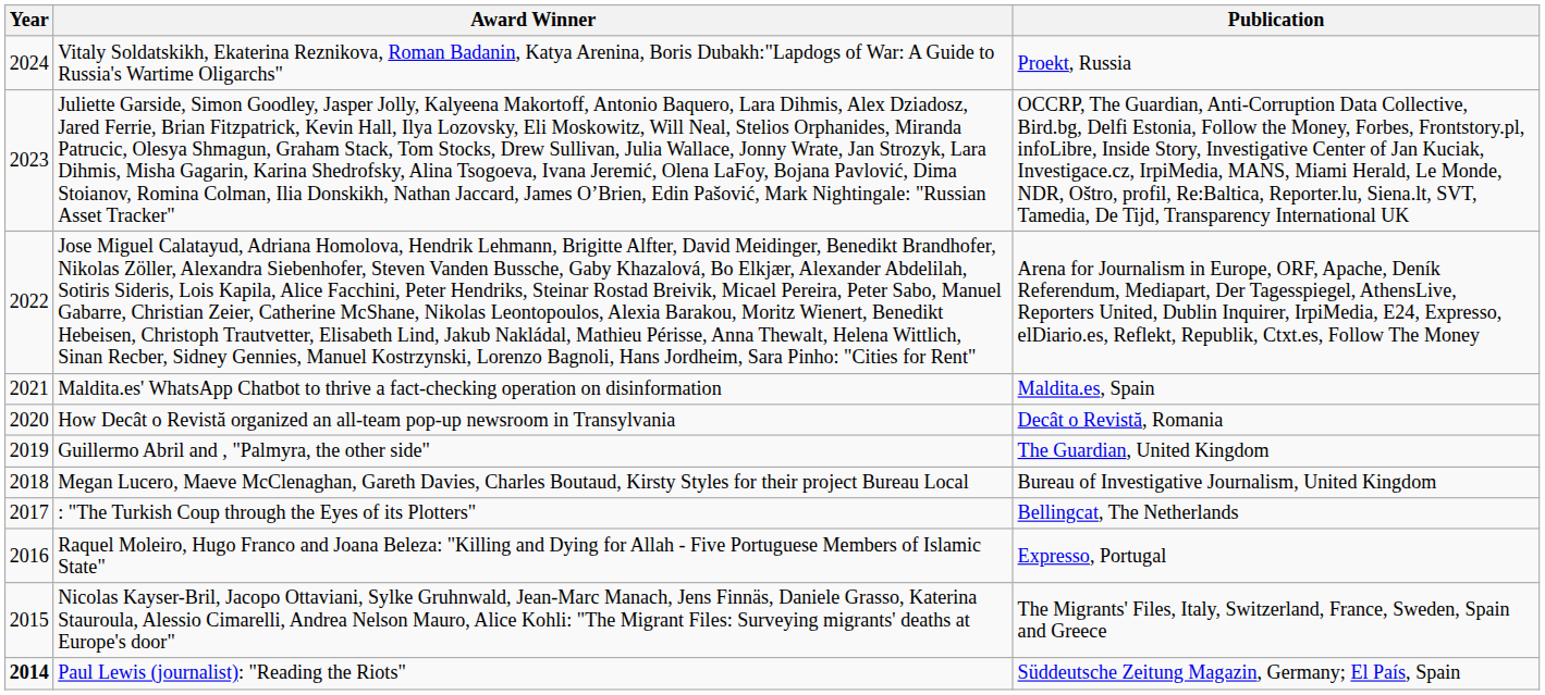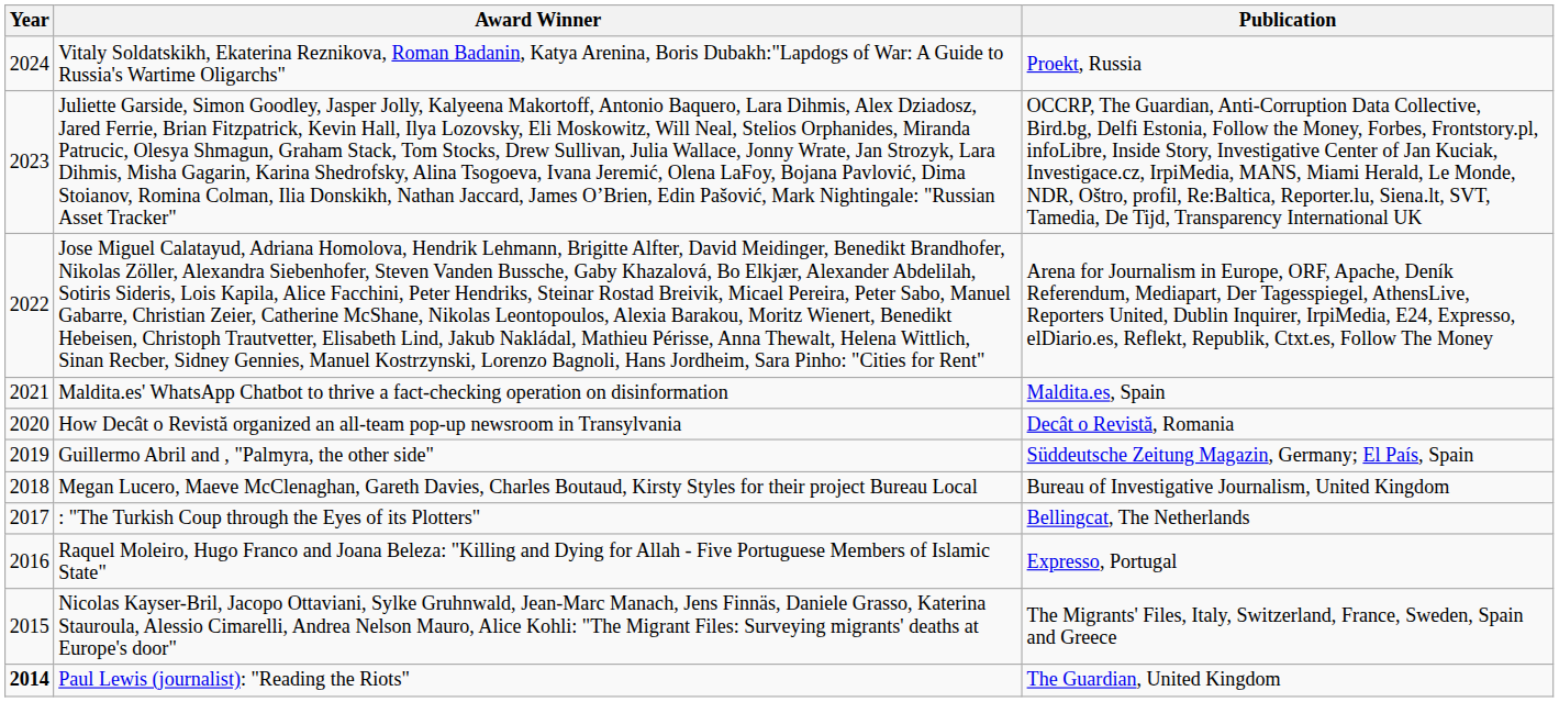 <table class="wikitable sortable">
 <tr>
 <th>Year</th>
 <th>Award Winner</th>
 <th>Publication</th>
 </tr>
 <tr>
 <td>2024</td>
 <td>Vitaly Soldatskikh, Ekaterina Reznikova, <a href='#'>Roman Badanin</a>, Katya Arenina, Boris Dubakh:"Lapdogs of War: A Guide to Russia's Wartime Oligarchs"</td>
 <td><a href='#'>Proekt</a>, Russia</td>
 </tr>
 <tr>
 <td>2023</td>
 <td>Juliette Garside, Simon Goodley, Jasper Jolly, Kalyeena Makortoff, Antonio Baquero, Lara Dihmis, Alex Dziadosz, Jared Ferrie, Brian Fitzpatrick, Kevin Hall, Ilya Lozovsky, Eli Moskowitz, Will Neal, Stelios Orphanides, Miranda Patrucic, Olesya Shmagun, Graham Stack, Tom Stocks, Drew Sullivan, Julia Wallace, Jonny Wrate, Jan Strozyk, Lara Dihmis, Misha Gagarin, Karina Shedrofsky, Alina Tsogoeva, Ivana Jeremić, Olena LaFoy, Bojana Pavlović, Dima Stoianov, Romina Colman, Ilia Donskikh, Nathan Jaccard, James O’Brien, Edin Pašović, Mark Nightingale: "Russian Asset Tracker"</td>
 <td>OCCRP, The Guardian, Anti-Corruption Data Collective, Bird.bg, Delfi Estonia, Follow the Money, Forbes, Frontstory.pl, infoLibre, Inside Story, Investigative Center of Jan Kuciak, Investigace.cz, IrpiMedia, MANS, Miami Herald, Le Monde, NDR, Oštro, profil, Re:Baltica, Reporter.lu, Siena.lt, SVT, Tamedia, De Tijd, Transparency International UK</td>
 </tr>
 <tr>
 <td>2022</td>
 <td>Jose Miguel Calatayud, Adriana Homolova, Hendrik Lehmann, Brigitte Alfter, David Meidinger, Benedikt Brandhofer, Nikolas Zöller, Alexandra Siebenhofer, Steven Vanden Bussche, Gaby Khazalová, Bo Elkjær, Alexander Abdelilah, Sotiris Sideris, Lois Kapila, Alice Facchini, Peter Hendriks, Steinar Rostad Breivik, Micael Pereira, Peter Sabo, Manuel Gabarre, Christian Zeier, Catherine McShane, Nikolas Leontopoulos, Alexia Barakou, Moritz Wienert, Benedikt Hebeisen, Christoph Trautvetter, Elisabeth Lind, Jakub Nakládal, Mathieu Périsse, Anna Thewalt, Helena Wittlich, Sinan Recber, Sidney Gennies, Manuel Kostrzynski, Lorenzo Bagnoli, Hans Jordheim, Sara Pinho: "Cities for Rent"</td>
 <td>Arena for Journalism in Europe, ORF, Apache, Deník Referendum, Mediapart, Der Tagesspiegel, AthensLive, Reporters United, Dublin Inquirer, IrpiMedia, E24, Expresso, elDiario.es, Reflekt, Republik, Ctxt.es, Follow The Money</td>
 </tr>
 <tr>
 <td>2021</td>
 <td>Maldita.es' WhatsApp Chatbot to thrive a fact-checking operation on disinformation</td>
 <td><a href='#'>Maldita.es</a>, Spain</td>
 </tr>
 <tr>
 <td>2020</td>
 <td>How Decât o Revistă organized an all-team pop-up newsroom in Transylvania</td>
 <td><a href='#'>Decât o Revistă</a>, Romania</td>
 </tr>
 <tr>
 <td>2019</td>
 <td>Guillermo Abril and , "Palmyra, the other side"</td>
-<td><a href='#'>The Guardian</a>, United Kingdom</td>
+<td><a href='#'>Süddeutsche Zeitung Magazin</a>, Germany; <a href='#'>El País</a>, Spain</td>
 </tr>
 <tr>
 <td>2018</td>
 <td>Megan Lucero, Maeve McClenaghan, Gareth Davies, Charles Boutaud, Kirsty Styles for their project Bureau Local</td>
 <td>Bureau of Investigative Journalism, United Kingdom</td>
 </tr>
 <tr>
 <td>2017</td>
 <td>: "The Turkish Coup through the Eyes of its Plotters"</td>
 <td><a href='#'>Bellingcat</a>, The Netherlands</td>
 </tr>
 <tr>
 <td>2016</td>
 <td>Raquel Moleiro, Hugo Franco and Joana Beleza: "Killing and Dying for Allah - Five Portuguese Members of Islamic State"</td>
 <td><a href='#'>Expresso</a>, Portugal</td>
 </tr>
 <tr>
 <td>2015</td>
 <td>Nicolas Kayser-Bril, Jacopo Ottaviani, Sylke Gruhnwald,  Jean-Marc Manach, Jens Finnäs, Daniele Grasso, Katerina Stauroula, Alessio Cimarelli, Andrea Nelson Mauro, Alice Kohli: "The Migrant Files: Surveying migrants' deaths at Europe's door"</td>
 <td>The Migrants' Files, Italy, Switzerland, France, Sweden, Spain and Greece</td>
 </tr>
 <tr>
 <td><strong>2014</strong></td>
 <td><a href='#'>Paul Lewis (journalist)</a>: "Reading the Riots"</td>
-<td><a href='#'>Süddeutsche Zeitung Magazin</a>, Germany; <a href='#'>El País</a>, Spain</td>
+<td><a href='#'>The Guardian</a>, United Kingdom</td>
 </tr>
 </table>
